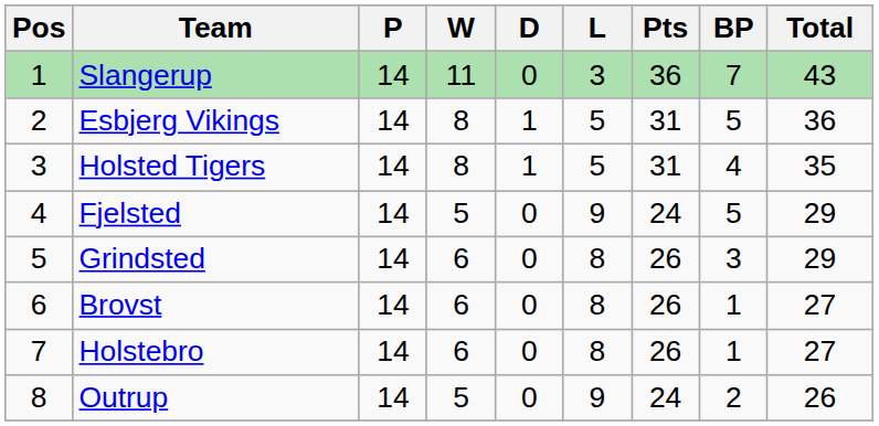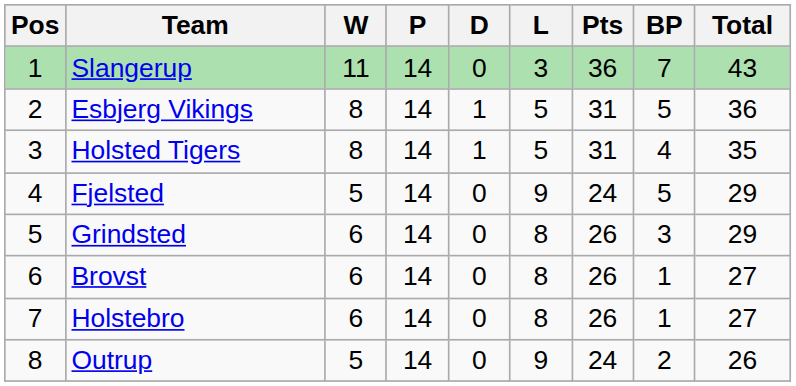 <table class="wikitable" style="font-size: 100%">
 <tr>
 <th width=20>Pos</th>
 <th width=150>Team</th>
+<th width=30>W</th>
 <th width=30>P</th>
-<th width=30>W</th>
 <th width=30>D</th>
 <th width=30>L</th>
 <th width=30>Pts</th>
 <th width=30>BP</th>
 <th width=50>Total</th>
 </tr>
 <tr align=center style="background:#ACE1AF;">
 <td>1</td>
 <td align="left"><a href='#'>Slangerup</a></td>
+<td>11</td>
 <td>14</td>
-<td>11</td>
 <td>0</td>
 <td>3</td>
 <td>36</td>
 <td>7</td>
 <td>43</td>
 </tr>
 <tr align=center>
 <td>2</td>
 <td align="left"><a href='#'>Esbjerg Vikings</a></td>
+<td>8</td>
 <td>14</td>
-<td>8</td>
 <td>1</td>
 <td>5</td>
 <td>31</td>
 <td>5</td>
 <td>36</td>
 </tr>
 <tr align=center>
 <td>3</td>
 <td align="left"><a href='#'>Holsted Tigers</a></td>
+<td>8</td>
 <td>14</td>
-<td>8</td>
 <td>1</td>
 <td>5</td>
 <td>31</td>
 <td>4</td>
 <td>35</td>
 </tr>
 <tr align=center>
 <td>4</td>
 <td align="left"><a href='#'>Fjelsted</a></td>
+<td>5</td>
 <td>14</td>
-<td>5</td>
 <td>0</td>
 <td>9</td>
 <td>24</td>
 <td>5</td>
 <td>29</td>
 </tr>
 <tr align=center>
 <td>5</td>
 <td align="left"><a href='#'>Grindsted</a></td>
+<td>6</td>
 <td>14</td>
-<td>6</td>
 <td>0</td>
 <td>8</td>
 <td>26</td>
 <td>3</td>
 <td>29</td>
 </tr>
 <tr align=center>
 <td>6</td>
 <td align="left"><a href='#'>Brovst</a></td>
+<td>6</td>
 <td>14</td>
-<td>6</td>
 <td>0</td>
 <td>8</td>
 <td>26</td>
 <td>1</td>
 <td>27</td>
 </tr>
 <tr align=center>
 <td>7</td>
 <td align="left"><a href='#'>Holstebro</a></td>
+<td>6</td>
 <td>14</td>
-<td>6</td>
 <td>0</td>
 <td>8</td>
 <td>26</td>
 <td>1</td>
 <td>27</td>
 </tr>
 <tr align=center>
 <td>8</td>
 <td align="left"><a href='#'>Outrup</a></td>
+<td>5</td>
 <td>14</td>
-<td>5</td>
 <td>0</td>
 <td>9</td>
 <td>24</td>
 <td>2</td>
 <td>26</td>
 </tr>
 </table>
